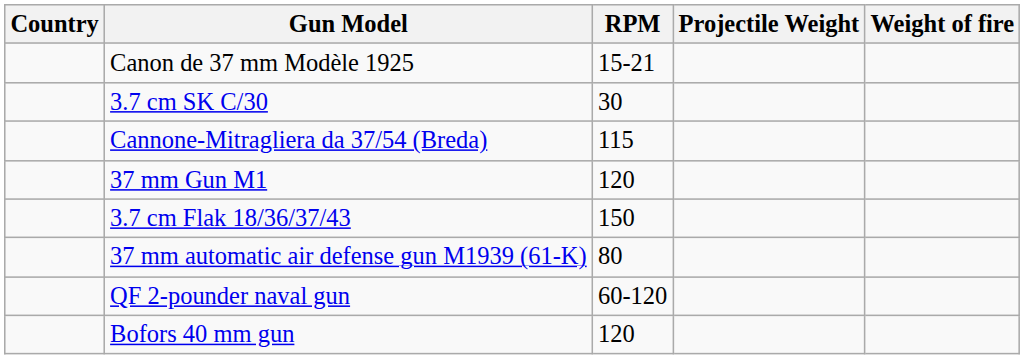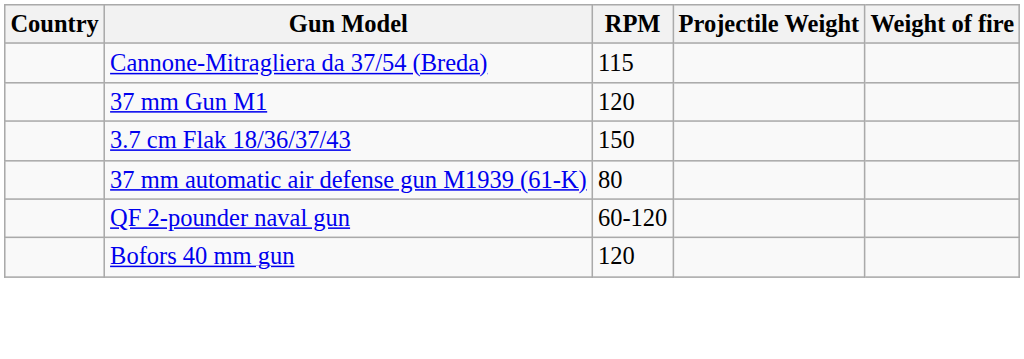 <table class="wikitable">
 <tr>
 <th>Country</th>
 <th>Gun Model</th>
 <th>RPM</th>
 <th>Projectile Weight</th>
 <th>Weight of fire</th>
-</tr>
-<tr>
-<td></td>
-<td>Canon de 37 mm Modèle 1925</td>
-<td>15-21</td>
-<td></td>
-<td></td>
-</tr>
-<tr>
-<td></td>
-<td><a href='#'>3.7 cm SK C/30</a></td>
-<td>30</td>
-<td></td>
-<td></td>
 </tr>
 <tr>
 <td></td>
 <td><a href='#'>Cannone-Mitragliera da 37/54 (Breda)</a></td>
 <td>115</td>
 <td></td>
 <td></td>
 </tr>
 <tr>
 <td></td>
 <td><a href='#'>37 mm Gun M1</a></td>
 <td>120</td>
 <td></td>
 <td></td>
 </tr>
 <tr>
 <td></td>
 <td><a href='#'>3.7 cm Flak 18/36/37/43</a></td>
 <td>150</td>
 <td></td>
 <td></td>
 </tr>
 <tr>
 <td></td>
 <td><a href='#'>37 mm automatic air defense gun M1939 (61-K)</a></td>
 <td>80</td>
 <td></td>
 <td></td>
 </tr>
 <tr>
 <td></td>
 <td><a href='#'>QF 2-pounder naval gun</a></td>
 <td>60-120</td>
 <td></td>
 <td></td>
 </tr>
 <tr>
 <td></td>
 <td><a href='#'>Bofors 40 mm gun</a></td>
 <td>120</td>
 <td></td>
 <td></td>
 </tr>
 </table>
